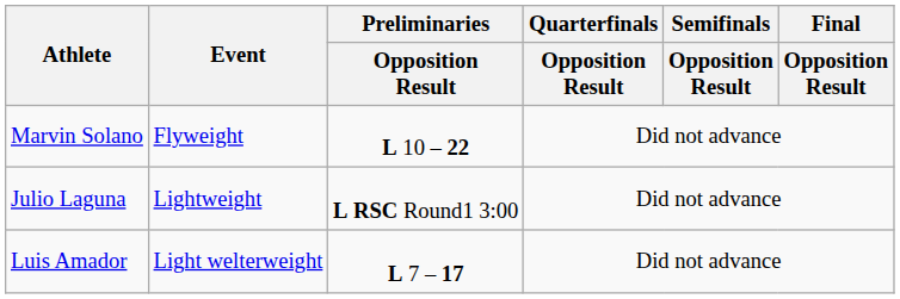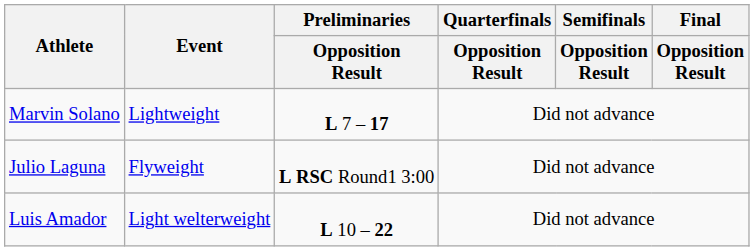 <table class="wikitable" border="1" style="font-size:90%">
 <tr>
 <th rowspan=2>Athlete</th>
 <th rowspan=2>Event</th>
 <th>Preliminaries</th>
 <th>Quarterfinals</th>
 <th>Semifinals</th>
 <th>Final</th>
 </tr>
 <tr>
 <th>Opposition<br>Result</th>
 <th>Opposition<br>Result</th>
 <th>Opposition<br>Result</th>
 <th>Opposition<br>Result</th>
 </tr>
 <tr>
 <td><a href='#'>Marvin Solano</a></td>
-<td><a href='#'>Flyweight</a></td>
-<td align=center><br><strong>L</strong> 10 – <strong>22</strong></td>
+<td><a href='#'>Lightweight</a></td>
+<td align=center><br><strong>L</strong> 7 – <strong>17</strong></td>
 <td align=center colspan="7">Did not advance</td>
 </tr>
 <tr>
 <td><a href='#'>Julio Laguna</a></td>
-<td><a href='#'>Lightweight</a></td>
+<td><a href='#'>Flyweight</a></td>
 <td align=center><br><strong>L</strong> <strong>RSC</strong> Round1 3:00</td>
 <td align=center colspan="7">Did not advance</td>
 </tr>
 <tr>
 <td><a href='#'>Luis Amador</a></td>
 <td><a href='#'>Light welterweight</a></td>
-<td align=center><br><strong>L</strong> 7 – <strong>17</strong></td>
+<td align=center><br><strong>L</strong> 10 – <strong>22</strong></td>
 <td align=center colspan="7">Did not advance</td>
 </tr>
 </table>
